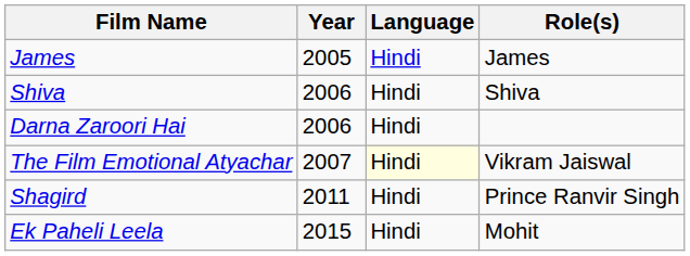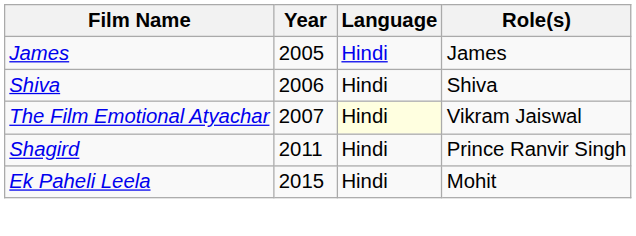 <table class="wikitable sortable">
 <tr>
 <th>Film Name</th>
 <th width="10%">Year</th>
 <th>Language</th>
 <th>Role(s)</th>
 </tr>
 <tr>
 <td><em><a href='#'>James</a></em></td>
 <td>2005</td>
 <td><a href='#'>Hindi</a></td>
 <td>James</td>
 </tr>
 <tr>
 <td><em><a href='#'>Shiva</a></em></td>
 <td>2006</td>
 <td>Hindi</td>
 <td>Shiva</td>
 </tr>
 <tr>
-<td><em><a href='#'>Darna Zaroori Hai</a></em></td>
-<td>2006</td>
-<td>Hindi</td>
-<td></td>
-</tr>
-<tr>
 <td><em><a href='#'>The Film Emotional Atyachar</a></em></td>
 <td>2007</td>
 <td style="background: lightyellow;">Hindi</td>
 <td>Vikram Jaiswal</td>
 </tr>
 <tr>
 <td><em><a href='#'>Shagird</a></em></td>
 <td>2011</td>
 <td>Hindi</td>
 <td>Prince Ranvir Singh</td>
 </tr>
 <tr>
 <td><em><a href='#'>Ek Paheli Leela</a></em></td>
 <td>2015</td>
 <td>Hindi</td>
 <td>Mohit</td>
 </tr>
 </table>
